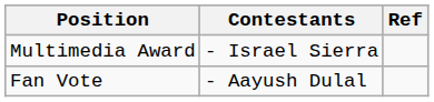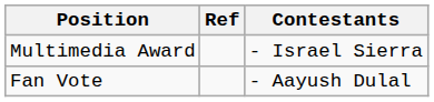 <table class="wikitable" style="font-size: 85%;">
 <tr>
 <th>Position</th>
+<th>Ref</th>
 <th>Contestants</th>
-<th>Ref</th>
 </tr>
 <tr>
 <td>Multimedia Award</td>
+<td></td>
 <td> - Israel Sierra</td>
-<td></td>
 </tr>
 <tr>
 <td>Fan Vote</td>
+<td></td>
 <td> - Aayush Dulal</td>
-<td></td>
 </tr>
 </table>
